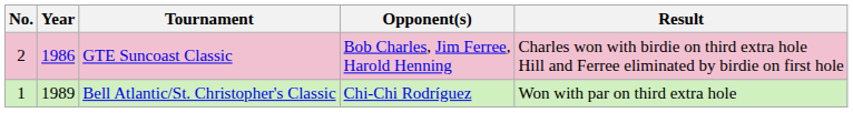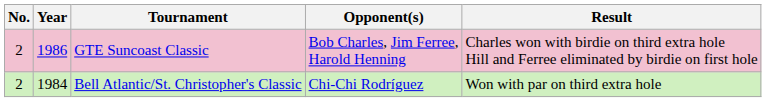 <table class="wikitable" style="font-size:95%;">
 <tr>
 <th>No.</th>
 <th>Year</th>
 <th>Tournament</th>
 <th>Opponent(s)</th>
 <th>Result</th>
 </tr>
 <tr style="background:#F2C1D1;">
 <td align=center>2</td>
 <td><a href='#'>1986</a></td>
 <td><a href='#'>GTE Suncoast Classic</a></td>
 <td> <a href='#'>Bob Charles</a>,  <a href='#'>Jim Ferree</a>,<br> <a href='#'>Harold Henning</a></td>
 <td>Charles won with birdie on third extra hole<br>Hill and Ferree eliminated by birdie on first hole</td>
 </tr>
 <tr style="background:#D0F0C0;">
-<td align=center>1</td>
-<td>1989</td>
+<td align=center>2</td>
+<td>1984</td>
 <td><a href='#'>Bell Atlantic/St. Christopher's Classic</a></td>
 <td> <a href='#'>Chi-Chi Rodríguez</a></td>
 <td>Won with par on third extra hole</td>
 </tr>
 </table>
